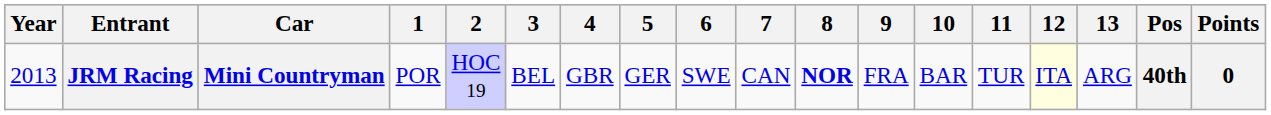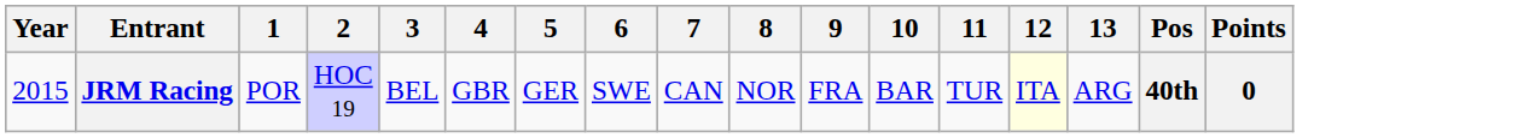 <table class="wikitable" border="1" style="text-align:center; font-size:90%;">
 <tr valign="top">
 <th>Year</th>
 <th>Entrant</th>
-<th>Car</th>
 <th>1</th>
 <th>2</th>
 <th>3</th>
 <th>4</th>
 <th>5</th>
 <th>6</th>
 <th>7</th>
 <th>8</th>
 <th>9</th>
 <th>10</th>
 <th>11</th>
 <th>12</th>
 <th>13</th>
 <th>Pos</th>
 <th>Points</th>
 </tr>
 <tr>
-<td><a href='#'>2013</a></td>
+<td><a href='#'>2015</a></td>
 <th><a href='#'>JRM Racing</a></th>
-<th><a href='#'>Mini Countryman</a></th>
 <td><a href='#'>POR</a><br><small></small></td>
 <td style="background:#CFCFFF;"><a href='#'>HOC</a><br><small>19</small></td>
 <td><a href='#'>BEL</a><br><small></small></td>
 <td><a href='#'>GBR</a><br><small></small></td>
 <td><a href='#'>GER</a><br><small></small></td>
 <td><a href='#'>SWE</a><br><small></small></td>
 <td><a href='#'>CAN</a><br><small></small></td>
-<td><strong><a href='#'>NOR</a><br><small></small></strong></td>
+<td><a href='#'>NOR</a><br><small></small></td>
 <td><a href='#'>FRA</a><br><small></small></td>
 <td><a href='#'>BAR</a><br><small></small></td>
 <td><a href='#'>TUR</a><br><small></small></td>
 <td style="background: lightyellow;"><a href='#'>ITA</a><br><small></small></td>
 <td><a href='#'>ARG</a><br><small></small></td>
 <th>40th</th>
 <th>0</th>
 </tr>
 </table>
